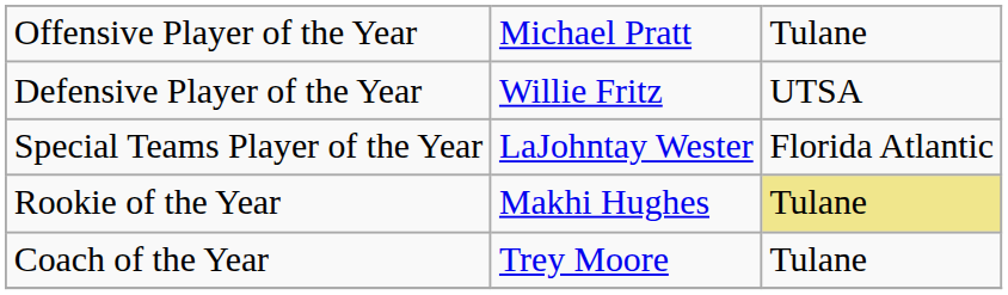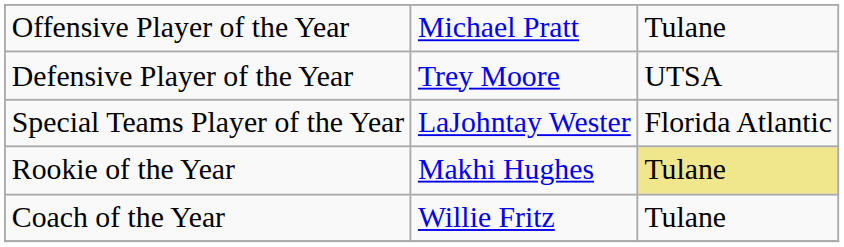 <table class="wikitable">
 <tr>
 <td>Offensive Player of the Year</td>
 <td><a href='#'>Michael Pratt</a></td>
 <td>Tulane</td>
 </tr>
 <tr>
 <td>Defensive Player of the Year</td>
-<td><a href='#'>Willie Fritz</a></td>
+<td><a href='#'>Trey Moore</a></td>
 <td>UTSA</td>
 </tr>
 <tr>
 <td>Special Teams Player of the Year</td>
 <td><a href='#'>LaJohntay Wester</a></td>
 <td>Florida Atlantic</td>
 </tr>
 <tr>
 <td>Rookie of the Year</td>
 <td><a href='#'>Makhi Hughes</a></td>
 <td style="background: khaki;">Tulane</td>
 </tr>
 <tr>
 <td>Coach of the Year</td>
-<td><a href='#'>Trey Moore</a></td>
+<td><a href='#'>Willie Fritz</a></td>
 <td>Tulane</td>
 </tr>
 <tr>
 </tr>
 </table>
